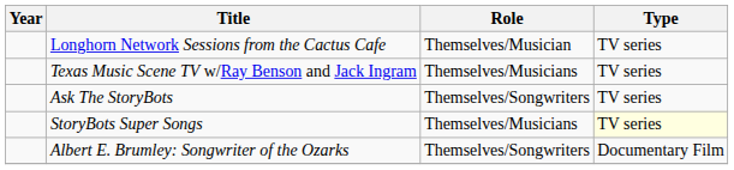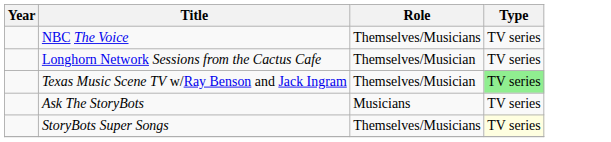 <table class="wikitable">
 <tr>
 <th>Year</th>
 <th><strong>Title</strong></th>
 <th>Role</th>
 <th><strong>Type</strong></th>
+</tr>
+<tr>
+<td></td>
+<td><a href='#'>NBC</a> <em><a href='#'>The Voice</a></em></td>
+<td>Themselves/Musicians</td>
+<td>TV series</td>
 </tr>
 <tr>
 <td></td>
 <td><a href='#'>Longhorn Network</a> <em>Sessions from the Cactus Cafe</em></td>
 <td>Themselves/Musician</td>
 <td>TV series</td>
 </tr>
 <tr>
 <td></td>
 <td><em>Texas Music Scene TV</em> w/<a href='#'>Ray Benson</a> and <a href='#'>Jack Ingram</a></td>
-<td>Themselves/Musicians</td>
-<td>TV series</td>
+<td>Themselves/Musician</td>
+<td style="background: lightgreen;">TV series</td>
 </tr>
 <tr>
 <td></td>
 <td><em>Ask The StoryBots</em></td>
-<td>Themselves/Songwriters</td>
+<td>Musicians</td>
 <td>TV series</td>
 </tr>
 <tr>
 <td></td>
 <td><em>StoryBots Super Songs</em></td>
 <td>Themselves/Musicians</td>
 <td style="background: lightyellow;">TV series</td>
 </tr>
 <tr>
-<td></td>
-<td><em>Albert E. Brumley: Songwriter of the Ozarks</em></td>
-<td>Themselves/Songwriters</td>
-<td>Documentary Film</td>
-</tr>
-<tr>
 </tr>
 </table>
